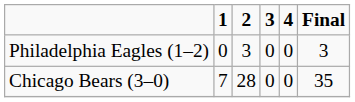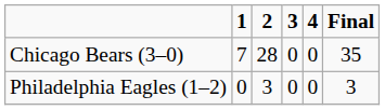 <table class="wikitable" 80%>
 <tr align="center">
 <td></td>
 <td><strong>1</strong></td>
 <td><strong>2</strong></td>
 <td><strong>3</strong></td>
 <td><strong>4</strong></td>
 <td><strong>Final</strong></td>
 </tr>
 <tr align="center" bgcolor="">
+<td – align="left">Chicago Bears (3–0)</td>
+<td>7</td>
+<td>28</td>
+<td>0</td>
+<td>0</td>
+<td>35</td>
+</tr>
+<tr align="center" bgcolor="">
 <td – align="left">Philadelphia Eagles (1–2)</td>
 <td>0</td>
 <td>3</td>
 <td>0</td>
 <td>0</td>
 <td>3</td>
 </tr>
 <tr align="center" bgcolor="">
-<td – align="left">Chicago Bears (3–0)</td>
-<td>7</td>
-<td>28</td>
-<td>0</td>
-<td>0</td>
-<td>35</td>
-</tr>
-<tr align="center" bgcolor="">
 </tr>
 </table>
